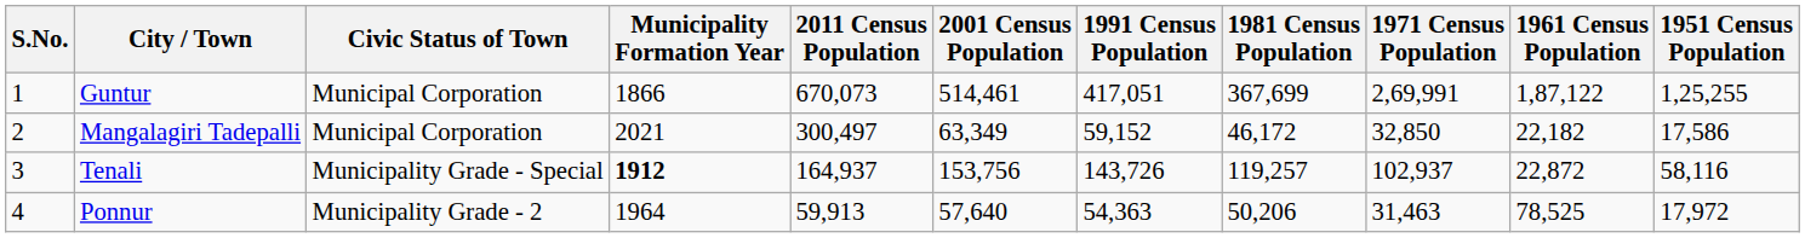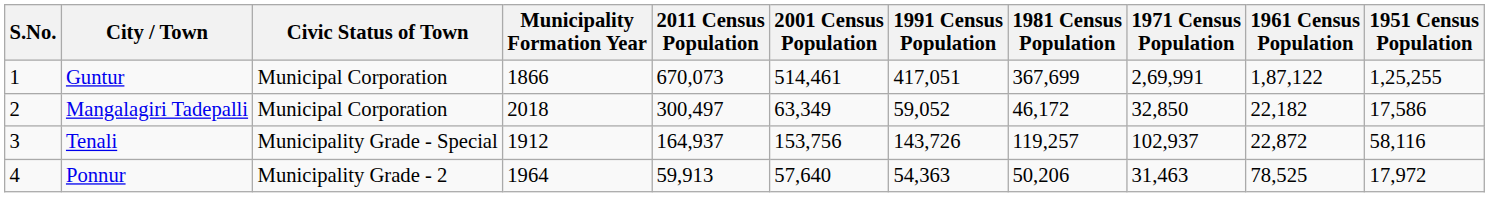 <table class="wikitable">
 <tr>
 <th>S.No.</th>
 <th>City / Town</th>
 <th>Civic Status of Town</th>
 <th>Municipality<br>Formation Year</th>
 <th>2011 Census<br>Population</th>
 <th>2001 Census<br>Population</th>
 <th>1991 Census<br>Population</th>
 <th>1981 Census<br>Population</th>
 <th>1971 Census<br>Population</th>
 <th>1961 Census<br>Population</th>
 <th>1951 Census<br>Population</th>
 </tr>
 <tr>
 <td>1</td>
 <td><a href='#'>Guntur</a></td>
 <td>Municipal Corporation</td>
 <td>1866</td>
 <td>670,073</td>
 <td>514,461</td>
 <td>417,051</td>
 <td>367,699</td>
 <td>2,69,991</td>
 <td>1,87,122</td>
 <td>1,25,255</td>
 </tr>
 <tr>
 <td>2</td>
 <td><a href='#'>Mangalagiri Tadepalli</a></td>
 <td>Municipal Corporation</td>
-<td>2021</td>
+<td>2018</td>
 <td>300,497</td>
 <td>63,349</td>
-<td>59,152</td>
+<td>59,052</td>
 <td>46,172</td>
 <td>32,850</td>
 <td>22,182</td>
 <td>17,586</td>
 </tr>
 <tr>
 <td>3</td>
 <td><a href='#'>Tenali</a></td>
 <td>Municipality Grade - Special</td>
-<td><strong>1912</strong></td>
+<td>1912</td>
 <td>164,937</td>
 <td>153,756</td>
 <td>143,726</td>
 <td>119,257</td>
 <td>102,937</td>
 <td>22,872</td>
 <td>58,116</td>
 </tr>
 <tr>
 <td>4</td>
 <td><a href='#'>Ponnur</a></td>
 <td>Municipality Grade - 2</td>
 <td>1964</td>
 <td>59,913</td>
 <td>57,640</td>
 <td>54,363</td>
 <td>50,206</td>
 <td>31,463</td>
 <td>78,525</td>
 <td>17,972</td>
 </tr>
 </table>
